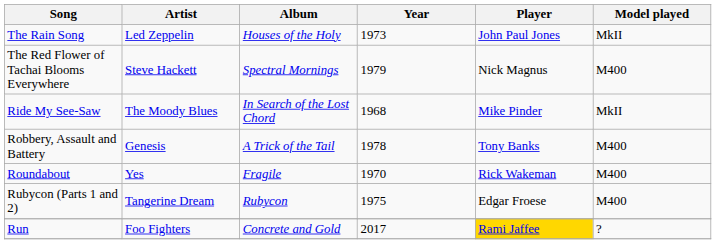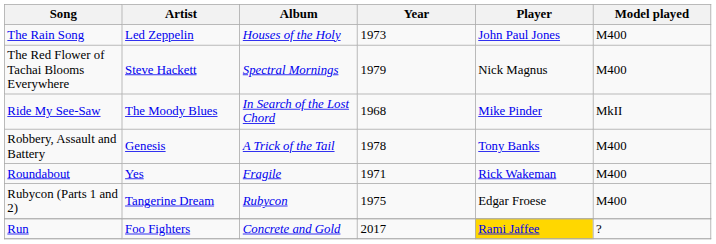 <table class="wikitable" style="width:100%">
 <tr>
 <th style="width:100px;">Song</th>
 <th style="width:100px;">Artist</th>
 <th style="width:100px;">Album</th>
 <th style="width:100px;">Year</th>
 <th style="width:100px;">Player</th>
 <th style="width:100px;">Model played</th>
 </tr>
 <tr>
 <td><a href='#'>The Rain Song</a></td>
 <td><a href='#'>Led Zeppelin</a></td>
 <td><em><a href='#'>Houses of the Holy</a></em></td>
 <td>1973</td>
 <td><a href='#'>John Paul Jones</a></td>
-<td>MkII</td>
+<td>M400</td>
 </tr>
 <tr>
 <td>The Red Flower of Tachai Blooms Everywhere</td>
 <td><a href='#'>Steve Hackett</a></td>
 <td><em><a href='#'>Spectral Mornings</a></em></td>
 <td>1979</td>
 <td>Nick Magnus</td>
 <td>M400</td>
 </tr>
 <tr>
 <td><a href='#'>Ride My See-Saw</a></td>
 <td><a href='#'>The Moody Blues</a></td>
 <td><em><a href='#'>In Search of the Lost Chord</a></em></td>
 <td>1968</td>
 <td><a href='#'>Mike Pinder</a></td>
 <td>MkII</td>
 </tr>
 <tr>
 <td>Robbery, Assault and Battery</td>
 <td><a href='#'>Genesis</a></td>
 <td><em><a href='#'>A Trick of the Tail</a></em></td>
 <td>1978</td>
 <td><a href='#'>Tony Banks</a></td>
 <td>M400</td>
 </tr>
 <tr>
 <td><a href='#'>Roundabout</a></td>
 <td><a href='#'>Yes</a></td>
 <td><em><a href='#'>Fragile</a></em></td>
-<td>1970</td>
+<td>1971</td>
 <td><a href='#'>Rick Wakeman</a></td>
 <td>M400</td>
 </tr>
 <tr>
 <td>Rubycon (Parts 1 and 2)</td>
 <td><a href='#'>Tangerine Dream</a></td>
 <td><em><a href='#'>Rubycon</a></em></td>
 <td>1975</td>
 <td>Edgar Froese</td>
 <td>M400</td>
 </tr>
 <tr>
 </tr>
 <tr>
 <td><a href='#'>Run</a></td>
 <td><a href='#'>Foo Fighters</a></td>
 <td><em><a href='#'>Concrete and Gold</a></em></td>
 <td>2017</td>
 <td style="background: gold;"><a href='#'>Rami Jaffee</a></td>
 <td>?</td>
 </tr>
 <tr>
 </tr>
 </table>
